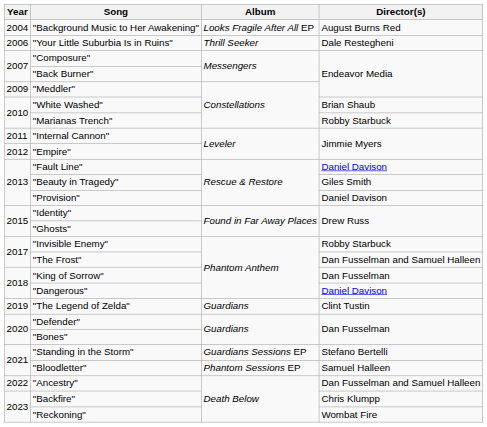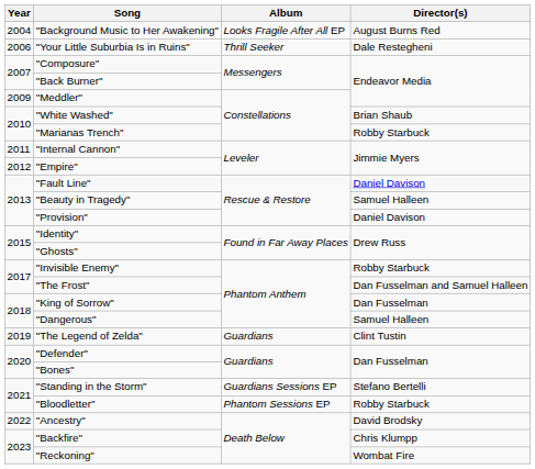 <table class="wikitable">
 <tr>
 <th>Year</th>
 <th>Song</th>
 <th>Album</th>
 <th>Director(s)</th>
 </tr>
 <tr>
 <td>2004</td>
 <td>"Background Music to Her Awakening"</td>
 <td><em>Looks Fragile After All</em> EP</td>
 <td>August Burns Red</td>
 </tr>
 <tr>
 <td>2006</td>
 <td>"Your Little Suburbia Is in Ruins"</td>
 <td><em>Thrill Seeker</em></td>
 <td>Dale Restegheni</td>
 </tr>
 <tr>
 <td rowspan="2">2007</td>
 <td>"Composure"</td>
 <td rowspan="2"><em>Messengers</em></td>
 <td rowspan="3">Endeavor Media</td>
 </tr>
 <tr>
 <td>"Back Burner"</td>
 </tr>
 <tr>
 <td>2009</td>
 <td>"Meddler"</td>
 <td rowspan="3"><em>Constellations</em></td>
 </tr>
 <tr>
 <td rowspan="2">2010</td>
 <td>"White Washed"</td>
 <td>Brian Shaub</td>
 </tr>
 <tr>
 <td>"Marianas Trench"</td>
 <td>Robby Starbuck</td>
 </tr>
 <tr>
 <td>2011</td>
 <td>"Internal Cannon"</td>
 <td rowspan="2"><em>Leveler</em></td>
 <td rowspan="2">Jimmie Myers</td>
 </tr>
 <tr>
 <td>2012</td>
 <td>"Empire"</td>
 </tr>
 <tr>
 <td rowspan="3">2013</td>
 <td>"Fault Line"</td>
 <td rowspan="3"><em>Rescue & Restore</em></td>
 <td><a href='#'>Daniel Davison</a></td>
 </tr>
 <tr>
 <td>"Beauty in Tragedy"</td>
-<td>Giles Smith</td>
+<td>Samuel Halleen</td>
 </tr>
 <tr>
 <td>"Provision"</td>
 <td>Daniel Davison</td>
 </tr>
 <tr>
 <td rowspan="2">2015</td>
 <td>"Identity"</td>
 <td rowspan="2"><em>Found in Far Away Places</em></td>
 <td rowspan="2">Drew Russ</td>
 </tr>
 <tr>
 <td>"Ghosts"</td>
 </tr>
 <tr>
 <td rowspan="2">2017</td>
 <td>"Invisible Enemy"</td>
 <td rowspan="4"><em>Phantom Anthem</em></td>
 <td>Robby Starbuck</td>
 </tr>
 <tr>
 <td>"The Frost"</td>
 <td>Dan Fusselman and Samuel Halleen</td>
 </tr>
 <tr>
 <td rowspan="2">2018</td>
 <td>"King of Sorrow"</td>
 <td>Dan Fusselman</td>
 </tr>
 <tr>
 <td>"Dangerous"</td>
-<td><a href='#'>Daniel Davison</a></td>
+<td>Samuel Halleen</td>
 </tr>
 <tr>
 <td>2019</td>
 <td>"The Legend of Zelda"</td>
 <td><em>Guardians</em></td>
 <td>Clint Tustin</td>
 </tr>
 <tr>
 <td rowspan="2">2020</td>
 <td>"Defender"</td>
 <td rowspan="2"><em>Guardians</em></td>
 <td rowspan="2">Dan Fusselman</td>
 </tr>
 <tr>
 <td>"Bones"</td>
 </tr>
 <tr>
 <td rowspan="2">2021</td>
 <td>"Standing in the Storm"</td>
 <td><em>Guardians Sessions</em> EP</td>
 <td>Stefano Bertelli</td>
 </tr>
 <tr>
 <td>"Bloodletter"</td>
 <td><em>Phantom Sessions</em> EP</td>
-<td>Samuel Halleen</td>
+<td>Robby Starbuck</td>
 </tr>
 <tr>
 <td>2022</td>
 <td>"Ancestry"</td>
 <td rowspan="3"><em>Death Below</em></td>
-<td>Dan Fusselman and Samuel Halleen</td>
+<td>David Brodsky</td>
 </tr>
 <tr>
 <td rowspan="2">2023</td>
 <td>"Backfire"</td>
 <td>Chris Klumpp</td>
 </tr>
 <tr>
 <td>"Reckoning"</td>
 <td>Wombat Fire</td>
 </tr>
 </table>
